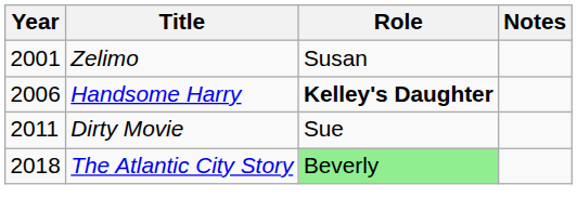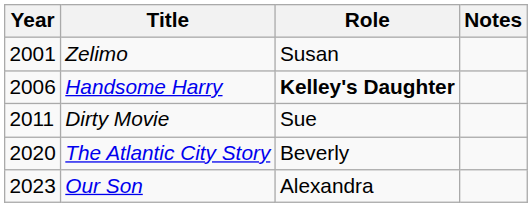 <table class="wikitable sortable">
 <tr>
 <th>Year</th>
 <th>Title</th>
 <th>Role</th>
 <th>Notes</th>
 </tr>
 <tr>
 <td>2001</td>
 <td><em>Zelimo</em></td>
 <td>Susan</td>
 <td></td>
 </tr>
 <tr>
 <td>2006</td>
 <td><em><a href='#'>Handsome Harry</a></em></td>
 <td><strong>Kelley's Daughter</strong></td>
 <td></td>
 </tr>
 <tr>
 <td>2011</td>
 <td><em>Dirty Movie</em></td>
 <td>Sue</td>
 <td></td>
 </tr>
 <tr>
-<td>2018</td>
+<td>2020</td>
 <td><em><a href='#'>The Atlantic City Story</a></em></td>
-<td style="background: lightgreen;">Beverly</td>
+<td>Beverly</td>
+<td></td>
+</tr>
+<tr>
+<td>2023</td>
+<td><em><a href='#'>Our Son</a></em></td>
+<td>Alexandra</td>
 <td></td>
 </tr>
 </table>
